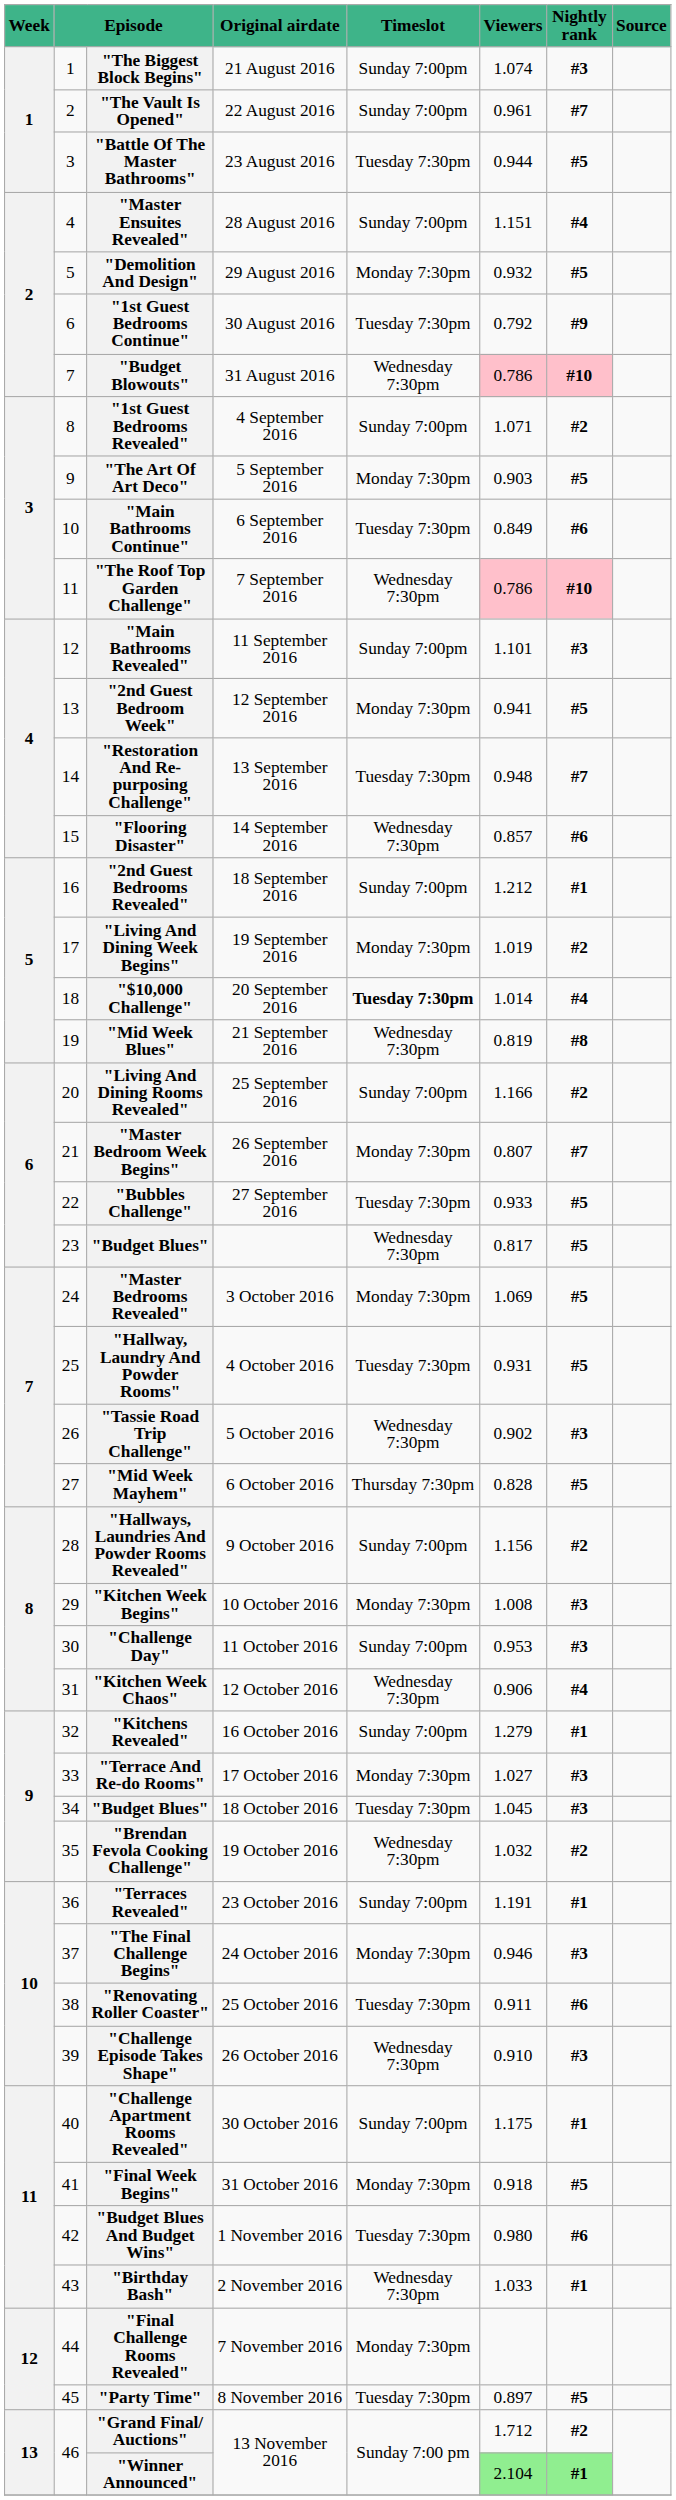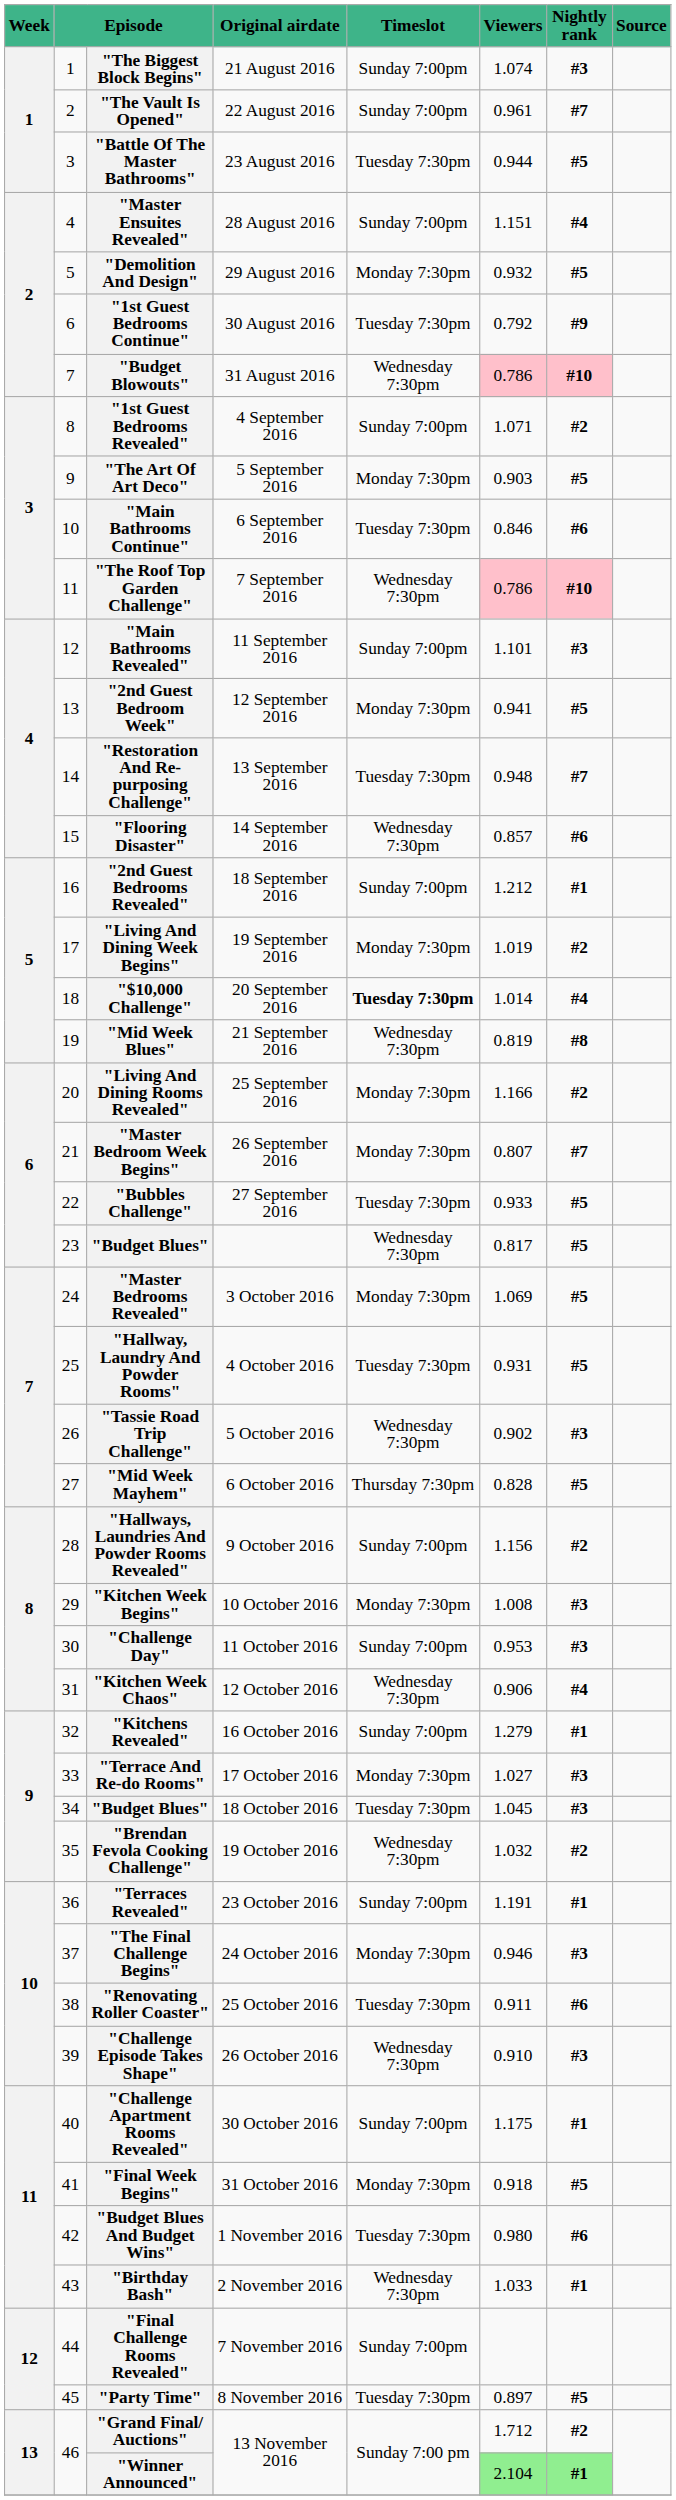 <table class="wikitable plainrowheaders" style="text-align:center; line-height:16px; width:99%;">
 <tr>
 <th scope="col" style="background:#3EB489; color:black;">Week</th>
 <th scope="col" style="background:#3EB489; color:black;" colspan="2">Episode</th>
 <th scope="col" style="background:#3EB489; color:black; width:20%;">Original airdate</th>
 <th scope="col" style="background:#3EB489; color:black; width:20%;">Timeslot</th>
 <th scope="col" style="background:#3EB489; color:black;">Viewers<br><small></small></th>
 <th scope="col" style="background:#3EB489; color:black;">Nightly rank</th>
 <th scope="col" style="background:#3EB489; color:black;">Source</th>
 </tr>
 <tr>
 <th rowspan="3">1</th>
 <td>1</td>
 <th scope="row" style="text-align:center">"The Biggest Block Begins"</th>
 <td>21 August 2016</td>
 <td>Sunday 7:00pm</td>
 <td>1.074</td>
 <td><strong>#3</strong></td>
 <td></td>
 </tr>
 <tr>
 <td>2</td>
 <th scope="row" style="text-align:center">"The Vault Is Opened"</th>
 <td>22 August 2016</td>
 <td>Sunday 7:00pm</td>
 <td>0.961</td>
 <td><strong>#7</strong></td>
 <td></td>
 </tr>
 <tr>
 <td>3</td>
 <th scope="row" style="text-align:center">"Battle Of The Master Bathrooms"</th>
 <td>23 August 2016</td>
 <td>Tuesday 7:30pm</td>
 <td>0.944</td>
 <td><strong>#5</strong></td>
 <td></td>
 </tr>
 <tr>
 <th rowspan="4">2</th>
 <td>4</td>
 <th scope="row" style="text-align:center">"Master Ensuites Revealed"</th>
 <td>28 August 2016</td>
 <td>Sunday 7:00pm</td>
 <td>1.151</td>
 <td><strong>#4</strong></td>
 <td></td>
 </tr>
 <tr>
 <td>5</td>
 <th scope="row" style="text-align:center">"Demolition And Design"</th>
 <td>29 August 2016</td>
 <td>Monday 7:30pm</td>
 <td>0.932</td>
 <td><strong>#5</strong></td>
 <td></td>
 </tr>
 <tr>
 <td>6</td>
 <th scope="row" style="text-align:center">"1st Guest Bedrooms Continue"</th>
 <td>30 August 2016</td>
 <td>Tuesday 7:30pm</td>
 <td>0.792</td>
 <td><strong>#9</strong></td>
 <td></td>
 </tr>
 <tr>
 <td>7</td>
 <th scope="row" style="text-align:center">"Budget Blowouts"</th>
 <td>31 August 2016</td>
 <td>Wednesday 7:30pm</td>
 <td style="background:#FFC0CB">0.786</td>
 <td style="background:#FFC0CB"><strong>#10</strong></td>
 <td></td>
 </tr>
 <tr>
 <th rowspan="4">3</th>
 <td>8</td>
 <th scope="row" style="text-align:center">"1st Guest Bedrooms Revealed"</th>
 <td>4 September 2016</td>
 <td>Sunday 7:00pm</td>
 <td>1.071</td>
 <td><strong>#2</strong></td>
 <td></td>
 </tr>
 <tr>
 <td>9</td>
 <th scope="row" style="text-align:center">"The Art Of Art Deco"</th>
 <td>5 September 2016</td>
 <td>Monday 7:30pm</td>
 <td>0.903</td>
 <td><strong>#5</strong></td>
 <td></td>
 </tr>
 <tr>
 <td>10</td>
 <th scope="row" style="text-align:center">"Main Bathrooms Continue"</th>
 <td>6 September 2016</td>
 <td>Tuesday 7:30pm</td>
-<td>0.849</td>
+<td>0.846</td>
 <td><strong>#6</strong></td>
 <td></td>
 </tr>
 <tr>
 <td>11</td>
 <th scope="row" style="text-align:center">"The Roof Top Garden Challenge"</th>
 <td>7 September 2016</td>
 <td>Wednesday 7:30pm</td>
 <td style="background:#FFC0CB">0.786</td>
 <td style="background:#FFC0CB"><strong>#10</strong></td>
 <td></td>
 </tr>
 <tr>
 <th rowspan="4">4</th>
 <td>12</td>
 <th scope="row" style="text-align:center">"Main Bathrooms Revealed"</th>
 <td>11 September 2016</td>
 <td>Sunday 7:00pm</td>
 <td>1.101</td>
 <td><strong>#3</strong></td>
 <td></td>
 </tr>
 <tr>
 <td>13</td>
 <th scope="row" style="text-align:center">"2nd Guest Bedroom Week"</th>
 <td>12 September 2016</td>
 <td>Monday 7:30pm</td>
 <td>0.941</td>
 <td><strong>#5</strong></td>
 <td></td>
 </tr>
 <tr>
 <td>14</td>
 <th scope="row" style="text-align:center">"Restoration And Re-purposing Challenge"</th>
 <td>13 September 2016</td>
 <td>Tuesday 7:30pm</td>
 <td>0.948</td>
 <td><strong>#7</strong></td>
 <td></td>
 </tr>
 <tr>
 <td>15</td>
 <th scope="row" style="text-align:center">"Flooring Disaster"</th>
 <td>14 September 2016</td>
 <td>Wednesday 7:30pm</td>
 <td>0.857</td>
 <td><strong>#6</strong></td>
 <td></td>
 </tr>
 <tr>
 <th rowspan="4">5</th>
 <td>16</td>
 <th scope="row" style="text-align:center">"2nd Guest Bedrooms Revealed"</th>
 <td>18 September 2016</td>
 <td>Sunday 7:00pm</td>
 <td>1.212</td>
 <td><strong>#1</strong></td>
 <td></td>
 </tr>
 <tr>
 <td>17</td>
 <th scope="row" style="text-align:center">"Living And Dining Week Begins"</th>
 <td>19 September 2016</td>
 <td>Monday 7:30pm</td>
 <td>1.019</td>
 <td><strong>#2</strong></td>
 <td></td>
 </tr>
 <tr>
 <td>18</td>
 <th scope="row" style="text-align:center">"$10,000 Challenge"</th>
 <td>20 September 2016</td>
 <td><strong>Tuesday 7:30pm</strong></td>
 <td>1.014</td>
 <td><strong>#4</strong></td>
 <td></td>
 </tr>
 <tr>
 <td>19</td>
 <th scope="row" style="text-align:center">"Mid Week Blues"</th>
 <td>21 September 2016</td>
 <td>Wednesday 7:30pm</td>
 <td>0.819</td>
 <td><strong>#8</strong></td>
 <td></td>
 </tr>
 <tr>
 <th rowspan="4">6</th>
 <td>20</td>
 <th scope="row" style="text-align:center">"Living And Dining Rooms Revealed"</th>
 <td>25 September 2016</td>
-<td>Sunday 7:00pm</td>
+<td>Monday 7:30pm</td>
 <td>1.166</td>
 <td><strong>#2</strong></td>
 <td></td>
 </tr>
 <tr>
 <td>21</td>
 <th scope="row" style="text-align:center">"Master Bedroom Week Begins"</th>
 <td>26 September 2016</td>
 <td>Monday 7:30pm</td>
 <td>0.807</td>
 <td><strong>#7</strong></td>
 <td></td>
 </tr>
 <tr>
 <td>22</td>
 <th scope="row" style="text-align:center">"Bubbles Challenge"</th>
 <td>27 September 2016</td>
 <td>Tuesday 7:30pm</td>
 <td>0.933</td>
 <td><strong>#5</strong></td>
 <td></td>
 </tr>
 <tr>
 <td>23</td>
 <th scope="row" style="text-align:center">"Budget Blues"</th>
 <td></td>
 <td>Wednesday 7:30pm</td>
 <td>0.817</td>
 <td><strong>#5</strong></td>
 <td></td>
 </tr>
 <tr>
 <th rowspan="4">7</th>
 <td>24</td>
 <th scope="row" style="text-align:center">"Master Bedrooms Revealed"</th>
 <td>3 October 2016</td>
 <td>Monday 7:30pm</td>
 <td>1.069</td>
 <td><strong>#5</strong></td>
 <td></td>
 </tr>
 <tr>
 <td>25</td>
 <th scope="row" style="text-align:center">"Hallway, Laundry And Powder Rooms"</th>
 <td>4 October 2016</td>
 <td>Tuesday 7:30pm</td>
 <td>0.931</td>
 <td><strong>#5</strong></td>
 <td></td>
 </tr>
 <tr>
 <td>26</td>
 <th scope="row" style="text-align:center">"Tassie Road Trip Challenge"</th>
 <td>5 October 2016</td>
 <td>Wednesday 7:30pm</td>
 <td>0.902</td>
 <td><strong>#3</strong></td>
 <td></td>
 </tr>
 <tr>
 <td>27</td>
 <th scope="row" style="text-align:center">"Mid Week Mayhem"</th>
 <td>6 October 2016</td>
 <td>Thursday 7:30pm</td>
 <td>0.828</td>
 <td><strong>#5</strong></td>
 <td></td>
 </tr>
 <tr>
 <th rowspan="4">8</th>
 <td>28</td>
 <th scope="row" style="text-align:center">"Hallways, Laundries And Powder Rooms Revealed"</th>
 <td>9 October 2016</td>
 <td>Sunday 7:00pm</td>
 <td>1.156</td>
 <td><strong>#2</strong></td>
 <td></td>
 </tr>
 <tr>
 <td>29</td>
 <th scope="row" style="text-align:center">"Kitchen Week Begins"</th>
 <td>10 October 2016</td>
 <td>Monday 7:30pm</td>
 <td>1.008</td>
 <td><strong>#3</strong></td>
 <td></td>
 </tr>
 <tr>
 <td>30</td>
 <th scope="row" style="text-align:center">"Challenge Day"</th>
 <td>11 October 2016</td>
 <td>Sunday 7:00pm</td>
 <td>0.953</td>
 <td><strong>#3</strong></td>
 <td></td>
 </tr>
 <tr>
 <td>31</td>
 <th scope="row" style="text-align:center">"Kitchen Week Chaos"</th>
 <td>12 October 2016</td>
 <td>Wednesday 7:30pm</td>
 <td>0.906</td>
 <td><strong>#4</strong></td>
 <td></td>
 </tr>
 <tr>
 <th rowspan="4">9</th>
 <td>32</td>
 <th scope="row" style="text-align:center">"Kitchens Revealed"</th>
 <td>16 October 2016</td>
 <td>Sunday 7:00pm</td>
 <td>1.279</td>
 <td><strong>#1</strong></td>
 <td></td>
 </tr>
 <tr>
 <td>33</td>
 <th scope="row" style="text-align:center">"Terrace And Re-do Rooms"</th>
 <td>17 October 2016</td>
 <td>Monday 7:30pm</td>
 <td>1.027</td>
 <td><strong>#3</strong></td>
 <td></td>
 </tr>
 <tr>
 <td>34</td>
 <th scope="row" style="text-align:center">"Budget Blues"</th>
 <td>18 October 2016</td>
 <td>Tuesday 7:30pm</td>
 <td>1.045</td>
 <td><strong>#3</strong></td>
 <td></td>
 </tr>
 <tr>
 <td>35</td>
 <th scope="row" style="text-align:center">"Brendan Fevola Cooking Challenge"</th>
 <td>19 October 2016</td>
 <td>Wednesday 7:30pm</td>
 <td>1.032</td>
 <td><strong>#2</strong></td>
 <td></td>
 </tr>
 <tr>
 <th rowspan="4">10</th>
 <td>36</td>
 <th scope="row" style="text-align:center">"Terraces Revealed"</th>
 <td>23 October 2016</td>
 <td>Sunday 7:00pm</td>
 <td>1.191</td>
 <td><strong>#1</strong></td>
 <td></td>
 </tr>
 <tr>
 <td>37</td>
 <th scope="row" style="text-align:center">"The Final Challenge Begins"</th>
 <td>24 October 2016</td>
 <td>Monday 7:30pm</td>
 <td>0.946</td>
 <td><strong>#3</strong></td>
 <td></td>
 </tr>
 <tr>
 <td>38</td>
 <th scope="row" style="text-align:center">"Renovating Roller Coaster"</th>
 <td>25 October 2016</td>
 <td>Tuesday 7:30pm</td>
 <td>0.911</td>
 <td><strong>#6</strong></td>
 <td></td>
 </tr>
 <tr>
 <td>39</td>
 <th scope="row" style="text-align:center">"Challenge Episode Takes Shape"</th>
 <td>26 October 2016</td>
 <td>Wednesday 7:30pm</td>
 <td>0.910</td>
 <td><strong>#3</strong></td>
 <td></td>
 </tr>
 <tr>
 <th rowspan="4">11</th>
 <td>40</td>
 <th scope="row" style="text-align:center">"Challenge Apartment Rooms Revealed"</th>
 <td>30 October 2016</td>
 <td>Sunday 7:00pm</td>
 <td>1.175</td>
 <td><strong>#1</strong></td>
 <td></td>
 </tr>
 <tr>
 <td>41</td>
 <th scope="row" style="text-align:center">"Final Week Begins"</th>
 <td>31 October 2016</td>
 <td>Monday 7:30pm</td>
 <td>0.918</td>
 <td><strong>#5</strong></td>
 <td></td>
 </tr>
 <tr>
 <td>42</td>
 <th scope="row" style="text-align:center">"Budget Blues And Budget Wins"</th>
 <td>1 November 2016</td>
 <td>Tuesday 7:30pm</td>
 <td>0.980</td>
 <td><strong>#6</strong></td>
 <td></td>
 </tr>
 <tr>
 <td>43</td>
 <th scope="row" style="text-align:center">"Birthday Bash"</th>
 <td>2 November 2016</td>
 <td>Wednesday 7:30pm</td>
 <td>1.033</td>
 <td><strong>#1</strong></td>
 <td></td>
 </tr>
 <tr>
 <th rowspan="2">12</th>
 <td>44</td>
 <th scope="row" style="text-align:center">"Final Challenge Rooms Revealed"</th>
 <td>7 November 2016</td>
-<td>Monday 7:30pm</td>
+<td>Sunday 7:00pm</td>
 <td></td>
 <td></td>
 <td></td>
 </tr>
 <tr>
 <td>45</td>
 <th scope="row" style="text-align:center">"Party Time"</th>
 <td>8 November 2016</td>
 <td>Tuesday 7:30pm</td>
 <td>0.897</td>
 <td><strong>#5</strong></td>
 <td></td>
 </tr>
 <tr>
 <th rowspan="2">13</th>
 <td style="width:05%;" rowspan="2">46</td>
 <th scope="row" style="text-align:center"><strong>"Grand Final/<br>Auctions"</strong></th>
 <td rowspan="2">13 November 2016</td>
 <td rowspan="2">Sunday 7:00 pm</td>
 <td>1.712</td>
 <td><strong>#2</strong></td>
 <td rowspan=2></td>
 </tr>
 <tr>
 <th scope="row" style="text-align:center"><strong>"Winner Announced"</strong></th>
 <td style="background:#90EE90">2.104</td>
 <td style="background:#90EE90"><strong>#1</strong></td>
 </tr>
 <tr>
 </tr>
 </table>
